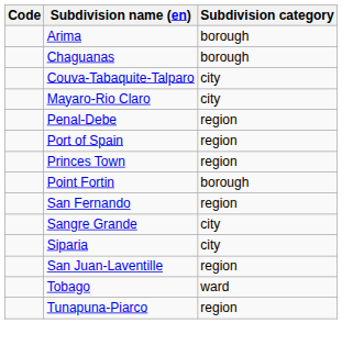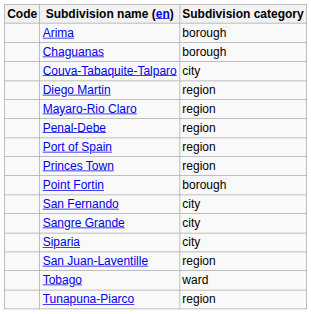 <table class="wikitable sortable">
 <tr>
 <th>Code</th>
 <th>Subdivision name (<a href='#'>en</a>)</th>
 <th>Subdivision category</th>
 </tr>
 <tr>
 <td></td>
 <td><a href='#'>Arima</a></td>
 <td>borough</td>
 </tr>
 <tr>
 <td></td>
 <td><a href='#'>Chaguanas</a></td>
 <td>borough</td>
 </tr>
 <tr>
 <td></td>
 <td><a href='#'>Couva-Tabaquite-Talparo</a></td>
 <td>city</td>
 </tr>
 <tr>
 <td></td>
+<td><a href='#'>Diego Martin</a></td>
+<td>region</td>
+</tr>
+<tr>
+<td></td>
 <td><a href='#'>Mayaro-Rio Claro</a></td>
-<td>city</td>
+<td>region</td>
 </tr>
 <tr>
 <td></td>
 <td><a href='#'>Penal-Debe</a></td>
 <td>region</td>
 </tr>
 <tr>
 <td></td>
 <td><a href='#'>Port of Spain</a></td>
 <td>region</td>
 </tr>
 <tr>
 <td></td>
 <td><a href='#'>Princes Town</a></td>
 <td>region</td>
 </tr>
 <tr>
 <td></td>
 <td><a href='#'>Point Fortin</a></td>
 <td>borough</td>
 </tr>
 <tr>
 <td></td>
 <td><a href='#'>San Fernando</a></td>
-<td>region</td>
+<td>city</td>
 </tr>
 <tr>
 <td></td>
 <td><a href='#'>Sangre Grande</a></td>
 <td>city</td>
 </tr>
 <tr>
 <td></td>
 <td><a href='#'>Siparia</a></td>
 <td>city</td>
 </tr>
 <tr>
 <td></td>
 <td><a href='#'>San Juan-Laventille</a></td>
 <td>region</td>
 </tr>
 <tr>
 <td></td>
 <td><a href='#'>Tobago</a></td>
 <td>ward</td>
 </tr>
 <tr>
 <td></td>
 <td><a href='#'>Tunapuna-Piarco</a></td>
 <td>region</td>
 </tr>
 </table>
